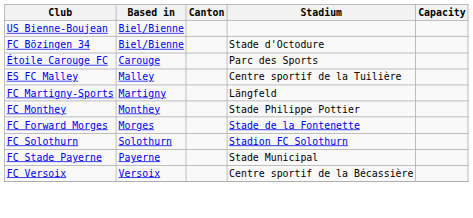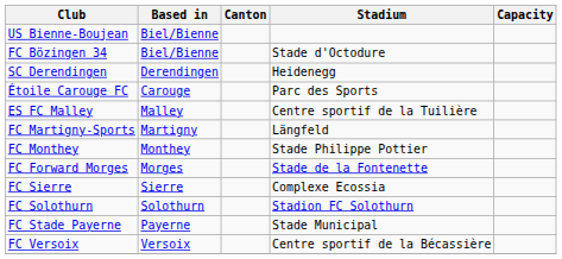 <table class="wikitable">
 <tr>
 <th>Club</th>
 <th>Based in</th>
 <th>Canton</th>
 <th>Stadium</th>
 <th>Capacity</th>
 </tr>
 <tr>
 <td><a href='#'>US Bienne-Boujean</a></td>
 <td><a href='#'>Biel/Bienne</a></td>
 <td></td>
 <td></td>
 <td></td>
 </tr>
 <tr>
 <td><a href='#'>FC Bözingen 34</a></td>
 <td><a href='#'>Biel/Bienne</a></td>
 <td></td>
 <td>Stade d'Octodure</td>
+<td></td>
+</tr>
+<tr>
+<td><a href='#'>SC Derendingen</a></td>
+<td><a href='#'>Derendingen</a></td>
+<td></td>
+<td>Heidenegg</td>
 <td></td>
 </tr>
 <tr>
 <td><a href='#'>Étoile Carouge FC</a></td>
 <td><a href='#'>Carouge</a></td>
 <td></td>
 <td>Parc des Sports</td>
 <td></td>
 </tr>
 <tr>
 <td><a href='#'>ES FC Malley</a></td>
 <td><a href='#'>Malley</a></td>
 <td></td>
 <td>Centre sportif de la Tuilière</td>
 <td></td>
 </tr>
 <tr>
 <td><a href='#'>FC Martigny-Sports</a></td>
 <td><a href='#'>Martigny</a></td>
 <td></td>
 <td>Längfeld</td>
 <td></td>
 </tr>
 <tr>
 <td><a href='#'>FC Monthey</a></td>
 <td><a href='#'>Monthey</a></td>
 <td></td>
 <td>Stade Philippe Pottier</td>
 <td></td>
 </tr>
 <tr>
 <td><a href='#'>FC Forward Morges</a></td>
 <td><a href='#'>Morges</a></td>
 <td></td>
 <td><a href='#'>Stade de la Fontenette</a></td>
 <td></td>
 </tr>
 <tr>
+<td><a href='#'>FC Sierre</a></td>
+<td><a href='#'>Sierre</a></td>
+<td></td>
+<td>Complexe Ecossia</td>
+<td></td>
+</tr>
+<tr>
 <td><a href='#'>FC Solothurn</a></td>
 <td><a href='#'>Solothurn</a></td>
 <td></td>
 <td><a href='#'>Stadion FC Solothurn</a></td>
 <td></td>
 </tr>
 <tr>
 <td><a href='#'>FC Stade Payerne</a></td>
 <td><a href='#'>Payerne</a></td>
 <td></td>
 <td>Stade Municipal</td>
 <td></td>
 </tr>
 <tr>
 <td><a href='#'>FC Versoix</a></td>
 <td><a href='#'>Versoix</a></td>
 <td></td>
 <td>Centre sportif de la Bécassière</td>
 <td></td>
 </tr>
 <tr>
 </tr>
 </table>
